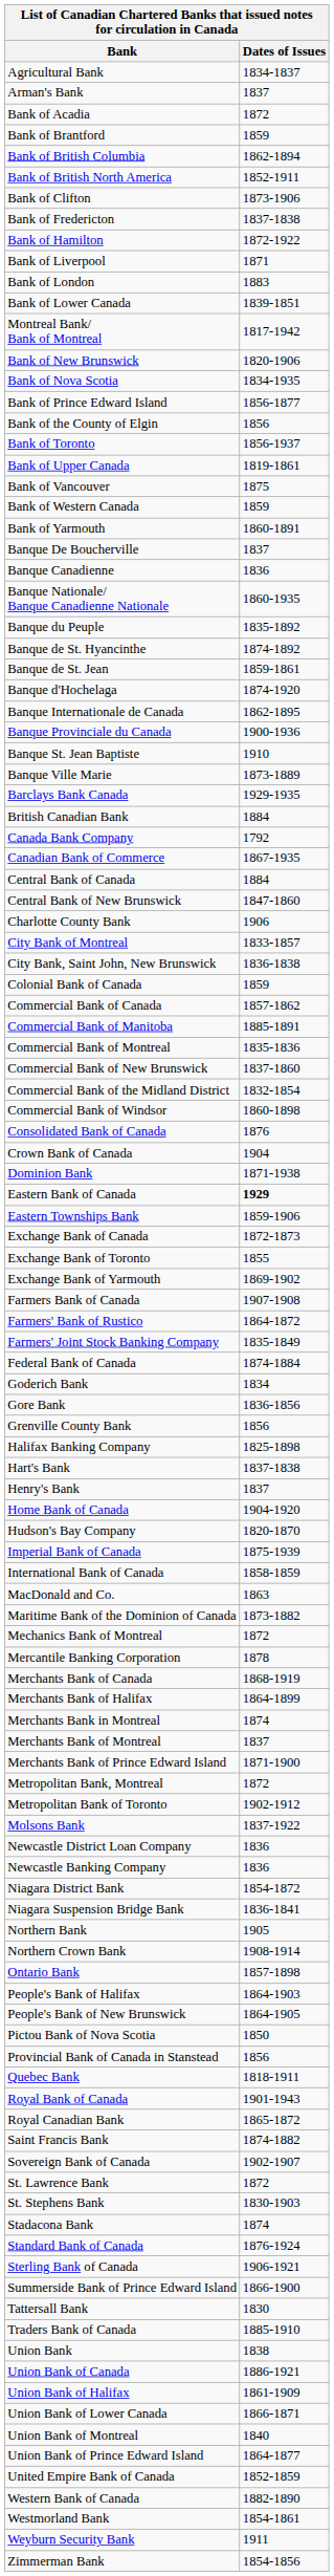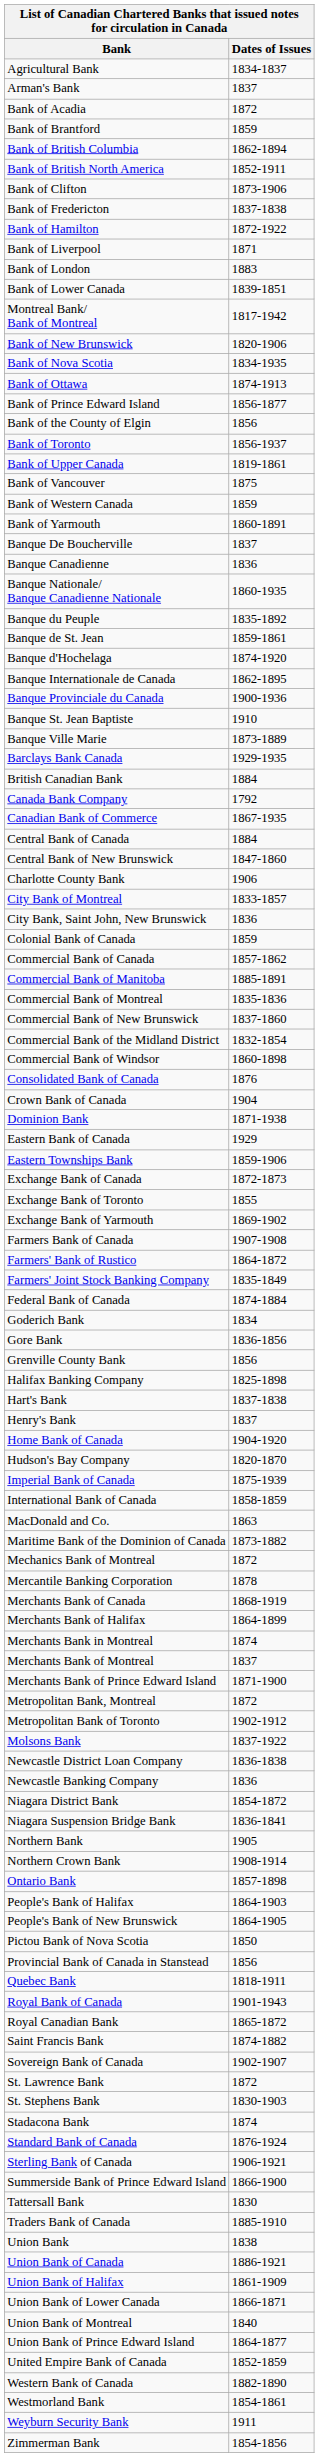 <table class="wikitable">
 <tr>
 <th colspan="2"><strong>List of Canadian Chartered Banks that issued notes</strong><br><strong>for circulation in Canada</strong> </th>
 </tr>
 <tr>
 <th>Bank</th>
 <th>Dates of Issues</th>
 </tr>
 <tr>
 <td>Agricultural Bank</td>
 <td>1834-1837</td>
 </tr>
 <tr>
 <td>Arman's Bank</td>
 <td>1837</td>
 </tr>
 <tr>
 <td>Bank of Acadia</td>
 <td>1872</td>
 </tr>
 <tr>
 <td>Bank of Brantford</td>
 <td>1859</td>
 </tr>
 <tr>
 <td><a href='#'>Bank of British Columbia</a></td>
 <td>1862-1894</td>
 </tr>
 <tr>
 <td><a href='#'>Bank of British North America</a></td>
 <td>1852-1911</td>
 </tr>
 <tr>
 <td>Bank of Clifton</td>
 <td>1873-1906</td>
 </tr>
 <tr>
 <td>Bank of Fredericton</td>
 <td>1837-1838</td>
 </tr>
 <tr>
 <td><a href='#'>Bank of Hamilton</a></td>
 <td>1872-1922</td>
 </tr>
 <tr>
 <td>Bank of Liverpool</td>
 <td>1871</td>
 </tr>
 <tr>
 <td>Bank of London</td>
 <td>1883</td>
 </tr>
 <tr>
 <td>Bank of Lower Canada</td>
 <td>1839-1851</td>
 </tr>
 <tr>
 <td>Montreal Bank/<br><a href='#'>Bank of Montreal</a></td>
 <td>1817-1942</td>
 </tr>
 <tr>
 <td><a href='#'>Bank of New Brunswick</a></td>
 <td>1820-1906</td>
 </tr>
 <tr>
 <td><a href='#'>Bank of Nova Scotia</a></td>
 <td>1834-1935</td>
 </tr>
 <tr>
+<td><a href='#'>Bank of Ottawa</a></td>
+<td>1874-1913</td>
+</tr>
+<tr>
 <td>Bank of Prince Edward Island</td>
 <td>1856-1877</td>
 </tr>
 <tr>
 <td>Bank of the County of Elgin</td>
 <td>1856</td>
 </tr>
 <tr>
 <td><a href='#'>Bank of Toronto</a></td>
 <td>1856-1937</td>
 </tr>
 <tr>
 <td><a href='#'>Bank of Upper Canada</a></td>
 <td>1819-1861</td>
 </tr>
 <tr>
 <td>Bank of Vancouver</td>
 <td>1875</td>
 </tr>
 <tr>
 <td>Bank of Western Canada</td>
 <td>1859</td>
 </tr>
 <tr>
 <td>Bank of Yarmouth</td>
 <td>1860-1891</td>
 </tr>
 <tr>
 <td>Banque De Boucherville</td>
 <td>1837</td>
 </tr>
 <tr>
 <td>Banque Canadienne</td>
 <td>1836</td>
 </tr>
 <tr>
 <td>Banque Nationale/<br><a href='#'>Banque Canadienne Nationale</a></td>
 <td>1860-1935</td>
 </tr>
 <tr>
 <td>Banque du Peuple</td>
 <td>1835-1892</td>
-</tr>
-<tr>
-<td>Banque de St. Hyancinthe</td>
-<td>1874-1892</td>
 </tr>
 <tr>
 <td>Banque de St. Jean</td>
 <td>1859-1861</td>
 </tr>
 <tr>
 <td>Banque d'Hochelaga</td>
 <td>1874-1920</td>
 </tr>
 <tr>
 <td>Banque Internationale de Canada</td>
 <td>1862-1895</td>
 </tr>
 <tr>
 <td><a href='#'>Banque Provinciale du Canada</a></td>
 <td>1900-1936</td>
 </tr>
 <tr>
 <td>Banque St. Jean Baptiste</td>
 <td>1910</td>
 </tr>
 <tr>
 <td>Banque Ville Marie</td>
 <td>1873-1889</td>
 </tr>
 <tr>
 <td><a href='#'>Barclays Bank Canada</a></td>
 <td>1929-1935</td>
 </tr>
 <tr>
 <td>British Canadian Bank</td>
 <td>1884</td>
 </tr>
 <tr>
 <td><a href='#'>Canada Bank Company</a></td>
 <td>1792</td>
 </tr>
 <tr>
 <td><a href='#'>Canadian Bank of Commerce</a></td>
 <td>1867-1935</td>
 </tr>
 <tr>
 <td>Central Bank of Canada</td>
 <td>1884</td>
 </tr>
 <tr>
 <td>Central Bank of New Brunswick</td>
 <td>1847-1860</td>
 </tr>
 <tr>
 <td>Charlotte County Bank</td>
 <td>1906</td>
 </tr>
 <tr>
 <td><a href='#'>City Bank of Montreal</a></td>
 <td>1833-1857</td>
 </tr>
 <tr>
 <td>City Bank, Saint John, New Brunswick</td>
-<td>1836-1838</td>
+<td>1836</td>
 </tr>
 <tr>
 <td>Colonial Bank of Canada</td>
 <td>1859</td>
 </tr>
 <tr>
 <td>Commercial Bank of Canada</td>
 <td>1857-1862</td>
 </tr>
 <tr>
 <td><a href='#'>Commercial Bank of Manitoba</a></td>
 <td>1885-1891</td>
 </tr>
 <tr>
 <td>Commercial Bank of Montreal</td>
 <td>1835-1836</td>
 </tr>
 <tr>
 <td>Commercial Bank of New Brunswick</td>
 <td>1837-1860</td>
 </tr>
 <tr>
 <td>Commercial Bank of the Midland District</td>
 <td>1832-1854</td>
 </tr>
 <tr>
 <td>Commercial Bank of Windsor</td>
 <td>1860-1898</td>
 </tr>
 <tr>
 <td><a href='#'>Consolidated Bank of Canada</a></td>
 <td>1876</td>
 </tr>
 <tr>
 <td>Crown Bank of Canada</td>
 <td>1904</td>
 </tr>
 <tr>
 <td><a href='#'>Dominion Bank</a></td>
 <td>1871-1938</td>
 </tr>
 <tr>
 <td>Eastern Bank of Canada</td>
-<td><strong>1929</strong></td>
+<td>1929</td>
 </tr>
 <tr>
 <td><a href='#'>Eastern Townships Bank</a></td>
 <td>1859-1906</td>
 </tr>
 <tr>
 <td>Exchange Bank of Canada</td>
 <td>1872-1873</td>
 </tr>
 <tr>
 <td>Exchange Bank of Toronto</td>
 <td>1855</td>
 </tr>
 <tr>
 <td>Exchange Bank of Yarmouth</td>
 <td>1869-1902</td>
 </tr>
 <tr>
 <td>Farmers Bank of Canada</td>
 <td>1907-1908</td>
 </tr>
 <tr>
 <td><a href='#'>Farmers' Bank of Rustico</a></td>
 <td>1864-1872</td>
 </tr>
 <tr>
 <td><a href='#'>Farmers' Joint Stock Banking Company</a></td>
 <td>1835-1849</td>
 </tr>
 <tr>
 <td>Federal Bank of Canada</td>
 <td>1874-1884</td>
 </tr>
 <tr>
 <td>Goderich Bank</td>
 <td>1834</td>
 </tr>
 <tr>
 <td>Gore Bank</td>
 <td>1836-1856</td>
 </tr>
 <tr>
 <td>Grenville County Bank</td>
 <td>1856</td>
 </tr>
 <tr>
 <td>Halifax Banking Company</td>
 <td>1825-1898</td>
 </tr>
 <tr>
 <td>Hart's Bank</td>
 <td>1837-1838</td>
 </tr>
 <tr>
 <td>Henry's Bank</td>
 <td>1837</td>
 </tr>
 <tr>
 <td><a href='#'>Home Bank of Canada</a></td>
 <td>1904-1920</td>
 </tr>
 <tr>
 <td>Hudson's Bay Company</td>
 <td>1820-1870</td>
 </tr>
 <tr>
 <td><a href='#'>Imperial Bank of Canada</a></td>
 <td>1875-1939</td>
 </tr>
 <tr>
 <td>International Bank of Canada</td>
 <td>1858-1859</td>
 </tr>
 <tr>
 <td>MacDonald and Co.</td>
 <td>1863</td>
 </tr>
 <tr>
 <td>Maritime Bank of the Dominion of Canada</td>
 <td>1873-1882</td>
 </tr>
 <tr>
 <td>Mechanics Bank of Montreal</td>
 <td>1872</td>
 </tr>
 <tr>
 <td>Mercantile Banking Corporation</td>
 <td>1878</td>
 </tr>
 <tr>
 <td>Merchants Bank of Canada</td>
 <td>1868-1919</td>
 </tr>
 <tr>
 <td>Merchants Bank of Halifax</td>
 <td>1864-1899</td>
 </tr>
 <tr>
 <td>Merchants Bank in Montreal</td>
 <td>1874</td>
 </tr>
 <tr>
 <td>Merchants Bank of Montreal</td>
 <td>1837</td>
 </tr>
 <tr>
 <td>Merchants Bank of Prince Edward Island</td>
 <td>1871-1900</td>
 </tr>
 <tr>
 <td>Metropolitan Bank, Montreal</td>
 <td>1872</td>
 </tr>
 <tr>
 <td>Metropolitan Bank of Toronto</td>
 <td>1902-1912</td>
 </tr>
 <tr>
 <td><a href='#'>Molsons Bank</a></td>
 <td>1837-1922</td>
 </tr>
 <tr>
 <td>Newcastle District Loan Company</td>
-<td>1836</td>
+<td>1836-1838</td>
 </tr>
 <tr>
 <td>Newcastle Banking Company</td>
 <td>1836</td>
 </tr>
 <tr>
 <td>Niagara District Bank</td>
 <td>1854-1872</td>
 </tr>
 <tr>
 <td>Niagara Suspension Bridge Bank</td>
 <td>1836-1841</td>
 </tr>
 <tr>
 <td>Northern Bank</td>
 <td>1905</td>
 </tr>
 <tr>
 <td>Northern Crown Bank</td>
 <td>1908-1914</td>
 </tr>
 <tr>
 <td><a href='#'>Ontario Bank</a></td>
 <td>1857-1898</td>
 </tr>
 <tr>
 <td>People's Bank of Halifax</td>
 <td>1864-1903</td>
 </tr>
 <tr>
 <td>People's Bank of New Brunswick</td>
 <td>1864-1905</td>
 </tr>
 <tr>
 <td>Pictou Bank of Nova Scotia</td>
 <td>1850</td>
 </tr>
 <tr>
 <td>Provincial Bank of Canada in Stanstead</td>
 <td>1856</td>
 </tr>
 <tr>
 <td><a href='#'>Quebec Bank</a></td>
 <td>1818-1911</td>
 </tr>
 <tr>
 <td><a href='#'>Royal Bank of Canada</a></td>
 <td>1901-1943</td>
 </tr>
 <tr>
 <td>Royal Canadian Bank</td>
 <td>1865-1872</td>
 </tr>
 <tr>
 <td>Saint Francis Bank</td>
 <td>1874-1882</td>
 </tr>
 <tr>
 <td>Sovereign Bank of Canada</td>
 <td>1902-1907</td>
 </tr>
 <tr>
 <td>St. Lawrence Bank</td>
 <td>1872</td>
 </tr>
 <tr>
 <td>St. Stephens Bank</td>
 <td>1830-1903</td>
 </tr>
 <tr>
 <td>Stadacona Bank</td>
 <td>1874</td>
 </tr>
 <tr>
 <td><a href='#'>Standard Bank of Canada</a></td>
 <td>1876-1924</td>
 </tr>
 <tr>
 <td><a href='#'>Sterling Bank</a> of Canada</td>
 <td>1906-1921</td>
 </tr>
 <tr>
 <td>Summerside Bank of Prince Edward Island</td>
 <td>1866-1900</td>
 </tr>
 <tr>
 <td>Tattersall Bank</td>
 <td>1830</td>
 </tr>
 <tr>
 <td>Traders Bank of Canada</td>
 <td>1885-1910</td>
 </tr>
 <tr>
 <td>Union Bank</td>
 <td>1838</td>
 </tr>
 <tr>
 <td><a href='#'>Union Bank of Canada</a></td>
 <td>1886-1921</td>
 </tr>
 <tr>
 <td><a href='#'>Union Bank of Halifax</a></td>
 <td>1861-1909</td>
 </tr>
 <tr>
 <td>Union Bank of Lower Canada</td>
 <td>1866-1871</td>
 </tr>
 <tr>
 <td>Union Bank of Montreal</td>
 <td>1840</td>
 </tr>
 <tr>
 <td>Union Bank of Prince Edward Island</td>
 <td>1864-1877</td>
 </tr>
 <tr>
 <td>United Empire Bank of Canada</td>
 <td>1852-1859</td>
 </tr>
 <tr>
 <td>Western Bank of Canada</td>
 <td>1882-1890</td>
 </tr>
 <tr>
 <td>Westmorland Bank</td>
 <td>1854-1861</td>
 </tr>
 <tr>
 <td><a href='#'>Weyburn Security Bank</a></td>
 <td>1911</td>
 </tr>
 <tr>
 <td>Zimmerman Bank</td>
 <td>1854-1856</td>
 </tr>
 </table>
